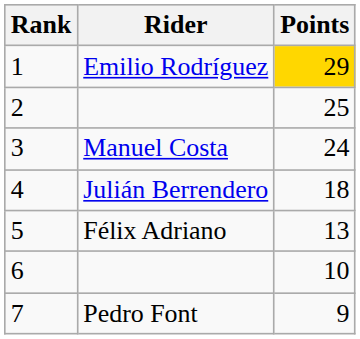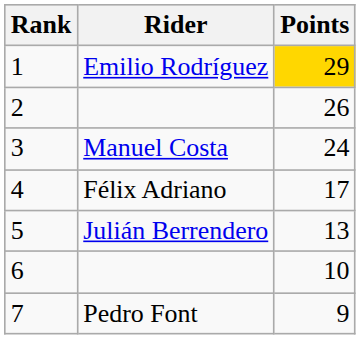 <table class="wikitable">
 <tr>
 <th>Rank</th>
 <th>Rider</th>
 <th>Points</th>
 </tr>
 <tr>
 <td>1</td>
 <td> <a href='#'>Emilio Rodríguez</a></td>
 <td align="right" style="background: gold;">29</td>
 </tr>
 <tr>
 <td>2</td>
 <td> </td>
-<td align="right">25</td>
+<td align="right">26</td>
 </tr>
 <tr>
 <td>3</td>
 <td> <a href='#'>Manuel Costa</a></td>
 <td align="right">24</td>
 </tr>
 <tr>
 <td>4</td>
-<td> <a href='#'>Julián Berrendero</a></td>
-<td align="right">18</td>
+<td> Félix Adriano</td>
+<td align="right">17</td>
 </tr>
 <tr>
 <td>5</td>
-<td> Félix Adriano</td>
+<td> <a href='#'>Julián Berrendero</a></td>
 <td align="right">13</td>
 </tr>
 <tr>
 <td>6</td>
 <td> </td>
 <td align="right">10</td>
 </tr>
 <tr>
 <td>7</td>
 <td> Pedro Font</td>
 <td align="right">9</td>
 </tr>
 </table>
